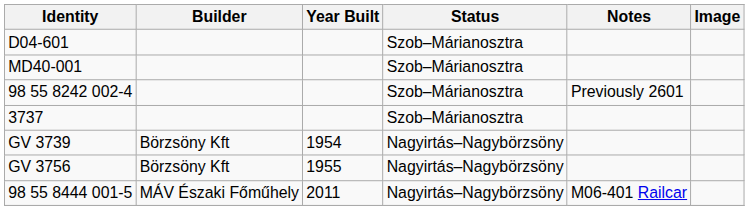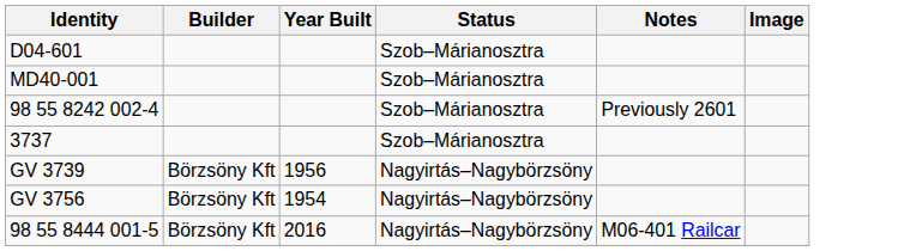 <table class="wikitable sortable">
 <tr>
 <th>Identity</th>
 <th>Builder</th>
 <th>Year Built</th>
 <th>Status</th>
 <th>Notes</th>
 <th>Image</th>
 </tr>
 <tr>
 <td>D04-601</td>
 <td></td>
 <td></td>
 <td>Szob–Márianosztra</td>
 <td></td>
 <td></td>
 </tr>
 <tr>
 <td>MD40-001</td>
 <td></td>
 <td></td>
 <td>Szob–Márianosztra</td>
 <td></td>
 <td></td>
 </tr>
 <tr>
 <td>98 55 8242 002-4</td>
 <td></td>
 <td></td>
 <td>Szob–Márianosztra</td>
 <td>Previously 2601</td>
 <td></td>
 </tr>
 <tr>
 <td>3737</td>
 <td></td>
 <td></td>
 <td>Szob–Márianosztra</td>
 <td></td>
 <td></td>
 </tr>
 <tr>
 <td>GV 3739</td>
 <td>Börzsöny Kft</td>
-<td>1954</td>
+<td>1956</td>
 <td>Nagyirtás–Nagybörzsöny</td>
 <td></td>
 <td></td>
 </tr>
 <tr>
 <td>GV 3756</td>
 <td>Börzsöny Kft</td>
-<td>1955</td>
+<td>1954</td>
 <td>Nagyirtás–Nagybörzsöny</td>
 <td></td>
 <td></td>
 </tr>
 <tr>
 <td>98 55 8444 001-5</td>
-<td>MÁV Északi Főműhely</td>
-<td>2011</td>
+<td>Börzsöny Kft</td>
+<td>2016</td>
 <td>Nagyirtás–Nagybörzsöny</td>
 <td>M06-401 <a href='#'>Railcar</a></td>
 <td></td>
 </tr>
 <tr>
 </tr>
 </table>
